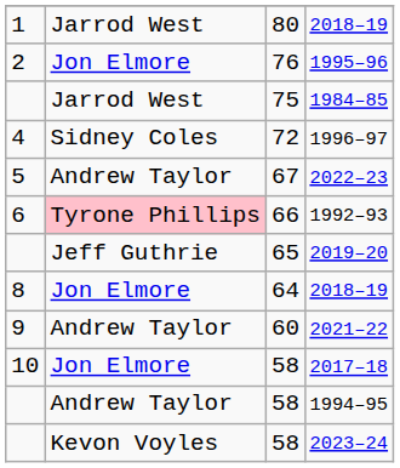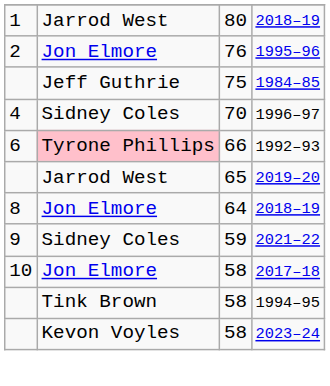 <table class="wikitable">
 <tr>
 </tr>
 <tr>
 <td>1</td>
 <td>Jarrod West</td>
 <td>80</td>
 <td style="font-size:80%;"><a href='#'>2018–19</a></td>
 </tr>
 <tr>
 <td>2</td>
 <td><a href='#'>Jon Elmore</a></td>
 <td>76</td>
 <td style="font-size:80%;"><a href='#'>1995–96</a></td>
 </tr>
 <tr>
 <td></td>
-<td>Jarrod West</td>
+<td>Jeff Guthrie</td>
 <td>75</td>
 <td style="font-size:80%;"><a href='#'>1984–85</a></td>
 </tr>
 <tr>
 <td>4</td>
 <td>Sidney Coles</td>
-<td>72</td>
+<td>70</td>
 <td style="font-size:80%;">1996–97</td>
-</tr>
-<tr>
-<td>5</td>
-<td>Andrew Taylor</td>
-<td>67</td>
-<td style="font-size:80%;"><a href='#'>2022–23</a></td>
 </tr>
 <tr>
 <td>6</td>
 <td style="background: pink;">Tyrone Phillips</td>
 <td>66</td>
 <td style="font-size:80%;">1992–93</td>
 </tr>
 <tr>
 <td></td>
-<td>Jeff Guthrie</td>
+<td>Jarrod West</td>
 <td>65</td>
 <td style="font-size:80%;"><a href='#'>2019–20</a></td>
 </tr>
 <tr>
 <td>8</td>
 <td><a href='#'>Jon Elmore</a></td>
 <td>64</td>
 <td style="font-size:80%;"><a href='#'>2018–19</a></td>
 </tr>
 <tr>
 <td>9</td>
-<td>Andrew Taylor</td>
-<td>60</td>
+<td>Sidney Coles</td>
+<td>59</td>
 <td style="font-size:80%;"><a href='#'>2021–22</a></td>
 </tr>
 <tr>
 <td>10</td>
 <td><a href='#'>Jon Elmore</a></td>
 <td>58</td>
 <td style="font-size:80%;"><a href='#'>2017–18</a></td>
 </tr>
 <tr>
 <td></td>
-<td>Andrew Taylor</td>
+<td>Tink Brown</td>
 <td>58</td>
 <td style="font-size:80%;">1994–95</td>
 </tr>
 <tr>
 <td></td>
 <td>Kevon Voyles</td>
 <td>58</td>
 <td style="font-size:80%;"><a href='#'>2023–24</a></td>
 </tr>
 </table>
